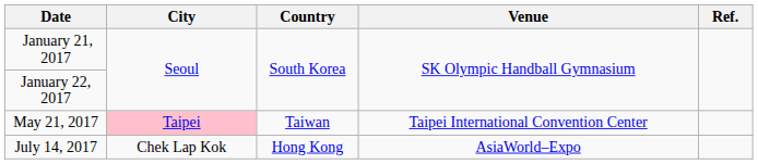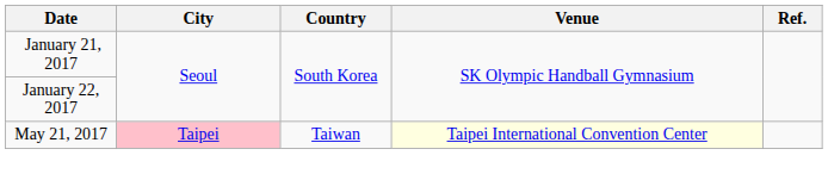 <table class="wikitable" style="text-align:center;">
 <tr>
 <th width="100">Date</th>
 <th width="150">City</th>
 <th width="100">Country</th>
 <th width="350">Venue</th>
 <th width="50">Ref.</th>
 </tr>
 <tr>
 <td> January 21, 2017</td>
 <td rowspan="2"><a href='#'>Seoul</a></td>
 <td rowspan="2"><a href='#'>South Korea</a></td>
 <td rowspan="2"><a href='#'>SK Olympic Handball Gymnasium</a></td>
 <td rowspan="2"></td>
 </tr>
 <tr>
 <td>January 22, 2017</td>
 </tr>
 <tr>
 <td>May 21, 2017</td>
 <td style="background: pink;"><a href='#'>Taipei</a></td>
 <td><a href='#'>Taiwan</a></td>
-<td><a href='#'>Taipei International Convention Center</a></td>
-<td></td>
-</tr>
-<tr>
-<td>July 14, 2017</td>
-<td>Chek Lap Kok</td>
-<td><a href='#'>Hong Kong</a></td>
-<td><a href='#'>AsiaWorld–Expo</a></td>
+<td style="background: lightyellow;"><a href='#'>Taipei International Convention Center</a></td>
 <td></td>
 </tr>
 </table>
